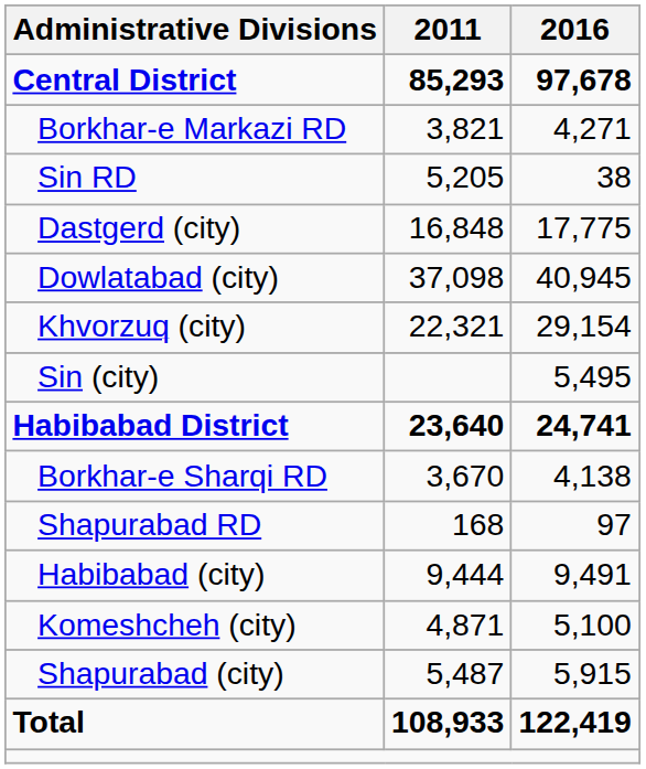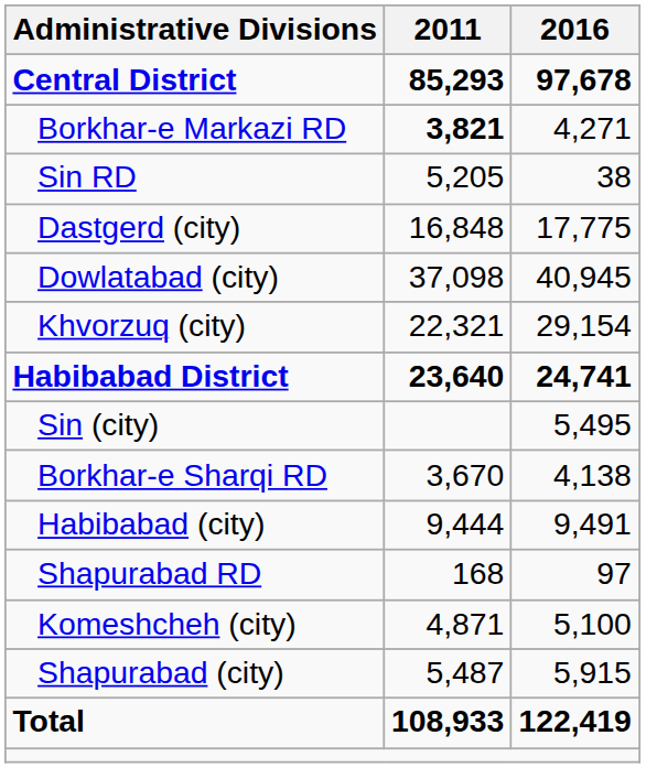 <table class="wikitable">
 <tr>
 <th>Administrative Divisions</th>
 <th>2011</th>
 <th>2016</th>
 </tr>
 <tr>
 <td><strong><a href='#'>Central District</a></strong></td>
 <td style="text-align: right;"><strong>85,293</strong></td>
 <td style="text-align: right;"><strong>97,678</strong></td>
 </tr>
 <tr>
 <td style="padding-left: 1em;"><a href='#'>Borkhar-e Markazi RD</a></td>
-<td style="text-align: right;">3,821</td>
+<td style="text-align: right;"><strong>3,821</strong></td>
 <td style="text-align: right;">4,271</td>
 </tr>
 <tr>
 <td style="padding-left: 1em;"><a href='#'>Sin RD</a></td>
 <td style="text-align: right;">5,205</td>
 <td style="text-align: right;">38</td>
 </tr>
 <tr>
 <td style="padding-left: 1em;"><a href='#'>Dastgerd</a> (city)</td>
 <td style="text-align: right;">16,848</td>
 <td style="text-align: right;">17,775</td>
 </tr>
 <tr>
 <td style="padding-left: 1em;"><a href='#'>Dowlatabad</a> (city)</td>
 <td style="text-align: right;">37,098</td>
 <td style="text-align: right;">40,945</td>
 </tr>
 <tr>
 <td style="padding-left: 1em;"><a href='#'>Khvorzuq</a> (city)</td>
 <td style="text-align: right;">22,321</td>
 <td style="text-align: right;">29,154</td>
 </tr>
 <tr>
+<td><strong><a href='#'>Habibabad District</a></strong></td>
+<td style="text-align: right;"><strong>23,640</strong></td>
+<td style="text-align: right;"><strong>24,741</strong></td>
+</tr>
+<tr>
 <td style="padding-left: 1em;"><a href='#'>Sin</a> (city)</td>
 <td style="text-align: right;"></td>
 <td style="text-align: right;">5,495</td>
-</tr>
-<tr>
-<td><strong><a href='#'>Habibabad District</a></strong></td>
-<td style="text-align: right;"><strong>23,640</strong></td>
-<td style="text-align: right;"><strong>24,741</strong></td>
 </tr>
 <tr>
 <td style="padding-left: 1em;"><a href='#'>Borkhar-e Sharqi RD</a></td>
 <td style="text-align: right;">3,670</td>
 <td style="text-align: right;">4,138</td>
 </tr>
 <tr>
+<td style="padding-left: 1em;"><a href='#'>Habibabad</a> (city)</td>
+<td style="text-align: right;">9,444</td>
+<td style="text-align: right;">9,491</td>
+</tr>
+<tr>
 <td style="padding-left: 1em;"><a href='#'>Shapurabad RD</a></td>
 <td style="text-align: right;">168</td>
 <td style="text-align: right;">97</td>
-</tr>
-<tr>
-<td style="padding-left: 1em;"><a href='#'>Habibabad</a> (city)</td>
-<td style="text-align: right;">9,444</td>
-<td style="text-align: right;">9,491</td>
 </tr>
 <tr>
 <td style="padding-left: 1em;"><a href='#'>Komeshcheh</a> (city)</td>
 <td style="text-align: right;">4,871</td>
 <td style="text-align: right;">5,100</td>
 </tr>
 <tr>
 <td style="padding-left: 1em;"><a href='#'>Shapurabad</a> (city)</td>
 <td style="text-align: right;">5,487</td>
 <td style="text-align: right;">5,915</td>
 </tr>
 <tr>
 <td><strong>Total</strong></td>
 <td style="text-align: right;"><strong>108,933</strong></td>
 <td style="text-align: right;"><strong>122,419</strong></td>
 </tr>
 <tr>
 <td colspan=3></td>
 </tr>
 </table>
